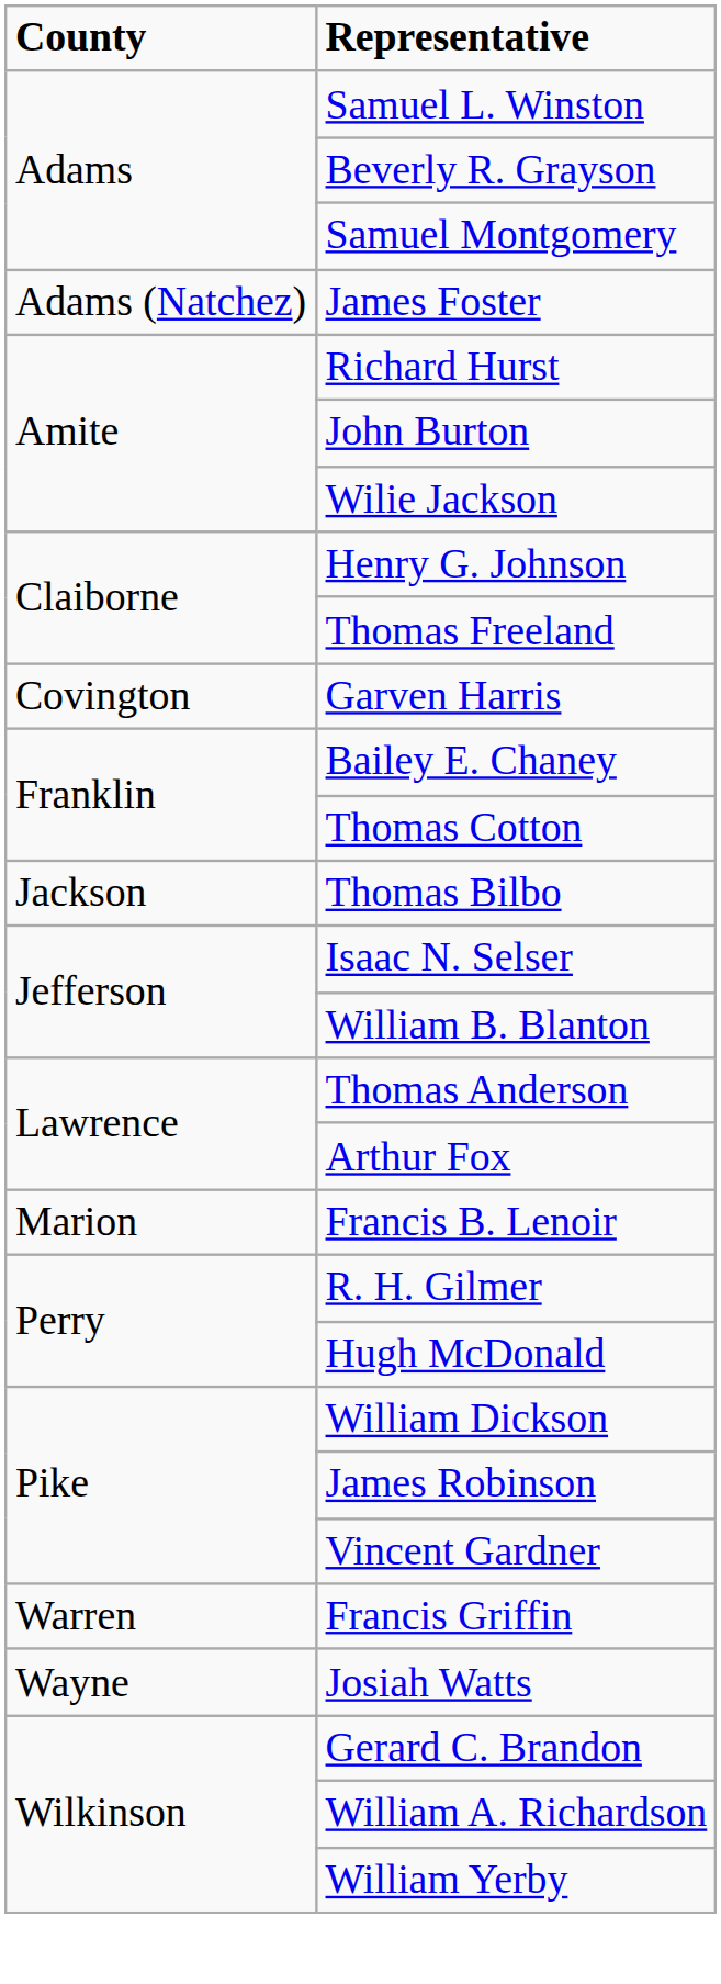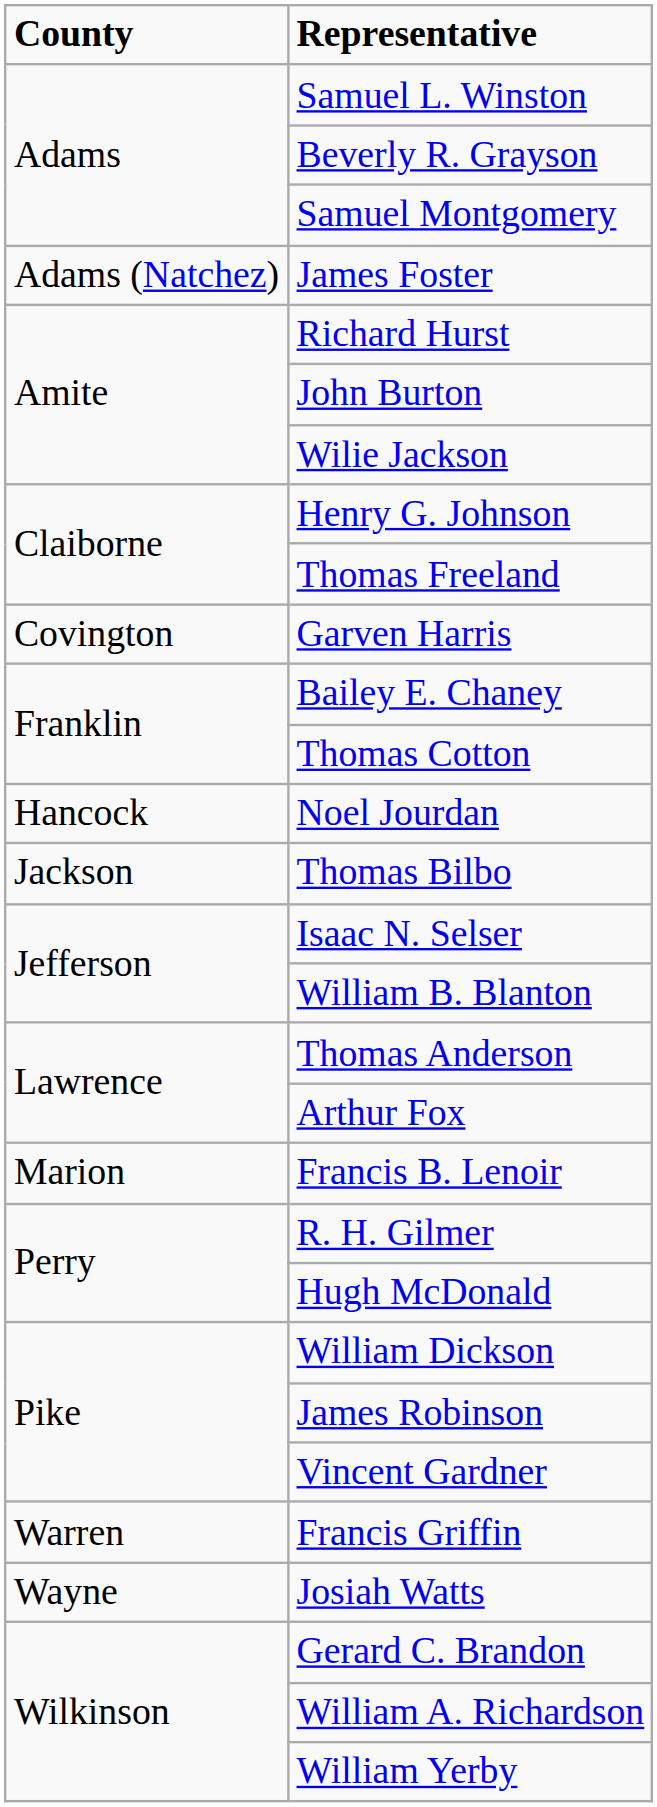 <table class="wikitable">
 <tr>
 <td><strong>County</strong></td>
 <td><strong>Representative</strong></td>
 </tr>
 <tr>
 <td colspan="1" rowspan="3">Adams</td>
 <td><a href='#'>Samuel L. Winston</a></td>
 </tr>
 <tr>
 <td><a href='#'>Beverly R. Grayson</a></td>
 </tr>
 <tr>
 <td><a href='#'>Samuel Montgomery</a></td>
 </tr>
 <tr>
 <td>Adams (<a href='#'>Natchez</a>)</td>
 <td><a href='#'>James Foster</a></td>
 </tr>
 <tr>
 <td colspan="1" rowspan="3">Amite</td>
 <td><a href='#'>Richard Hurst</a></td>
 </tr>
 <tr>
 <td><a href='#'>John Burton</a></td>
 </tr>
 <tr>
 <td><a href='#'>Wilie Jackson</a></td>
 </tr>
 <tr>
 <td colspan="1" rowspan="2">Claiborne</td>
 <td><a href='#'>Henry G. Johnson</a></td>
 </tr>
 <tr>
 <td><a href='#'>Thomas Freeland</a></td>
 </tr>
 <tr>
 <td>Covington</td>
 <td><a href='#'>Garven Harris</a></td>
 </tr>
 <tr>
 <td colspan="1" rowspan="2">Franklin</td>
 <td><a href='#'>Bailey E. Chaney</a></td>
 </tr>
 <tr>
 <td><a href='#'>Thomas Cotton</a></td>
+</tr>
+<tr>
+<td>Hancock</td>
+<td><a href='#'>Noel Jourdan</a></td>
 </tr>
 <tr>
 <td>Jackson</td>
 <td><a href='#'>Thomas Bilbo</a></td>
 </tr>
 <tr>
 <td colspan="1" rowspan="2">Jefferson</td>
 <td><a href='#'>Isaac N. Selser</a></td>
 </tr>
 <tr>
 <td><a href='#'>William B. Blanton</a></td>
 </tr>
 <tr>
 <td rowspan="2">Lawrence</td>
 <td><a href='#'>Thomas Anderson</a></td>
 </tr>
 <tr>
 <td><a href='#'>Arthur Fox</a></td>
 </tr>
 <tr>
 <td>Marion</td>
 <td><a href='#'>Francis B. Lenoir</a></td>
 </tr>
 <tr>
 <td colspan="1" rowspan="2">Perry</td>
 <td><a href='#'>R. H. Gilmer</a></td>
 </tr>
 <tr>
 <td><a href='#'>Hugh McDonald</a></td>
 </tr>
 <tr>
 <td colspan="1" rowspan="3">Pike</td>
 <td><a href='#'>William Dickson</a></td>
 </tr>
 <tr>
 <td><a href='#'>James Robinson</a></td>
 </tr>
 <tr>
 <td><a href='#'>Vincent Gardner</a></td>
 </tr>
 <tr>
 <td>Warren</td>
 <td><a href='#'>Francis Griffin</a></td>
 </tr>
 <tr>
 <td>Wayne</td>
 <td><a href='#'>Josiah Watts</a></td>
 </tr>
 <tr>
 <td colspan="1" rowspan="3">Wilkinson</td>
 <td><a href='#'>Gerard C. Brandon</a></td>
 </tr>
 <tr>
 <td><a href='#'>William A. Richardson</a></td>
 </tr>
 <tr>
 <td><a href='#'>William Yerby</a></td>
 </tr>
 </table>
